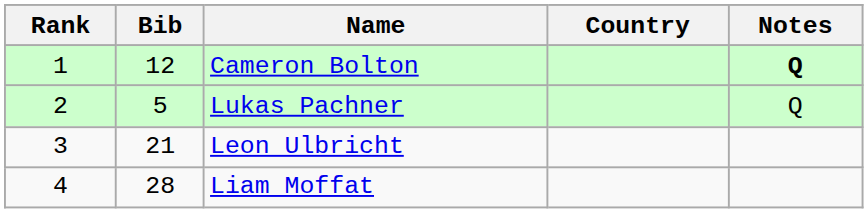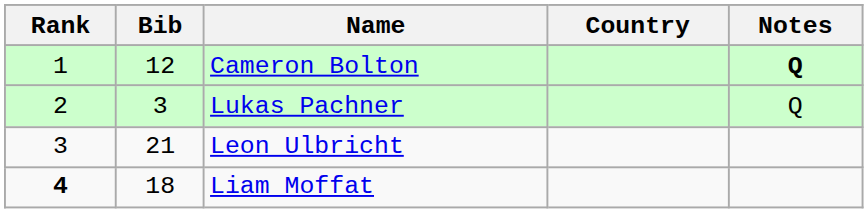 <table class="wikitable" style="text-align:center; width:450px">
 <tr>
 <th>Rank</th>
 <th>Bib</th>
 <th>Name</th>
 <th>Country</th>
 <th>Notes</th>
 </tr>
 <tr bgcolor=ccffcc>
 <td>1</td>
 <td>12</td>
 <td align=left><a href='#'>Cameron Bolton</a></td>
 <td align=left></td>
 <td><strong>Q</strong></td>
 </tr>
 <tr bgcolor=ccffcc>
 <td>2</td>
-<td>5</td>
+<td>3</td>
 <td align=left><a href='#'>Lukas Pachner</a></td>
 <td align=left></td>
 <td>Q</td>
 </tr>
 <tr>
 <td>3</td>
 <td>21</td>
 <td align=left><a href='#'>Leon Ulbricht</a></td>
 <td align=left></td>
 <td></td>
 </tr>
 <tr>
-<td>4</td>
-<td>28</td>
+<td><strong>4</strong></td>
+<td>18</td>
 <td align=left><a href='#'>Liam Moffat</a></td>
 <td align=left></td>
 <td></td>
 </tr>
 </table>
